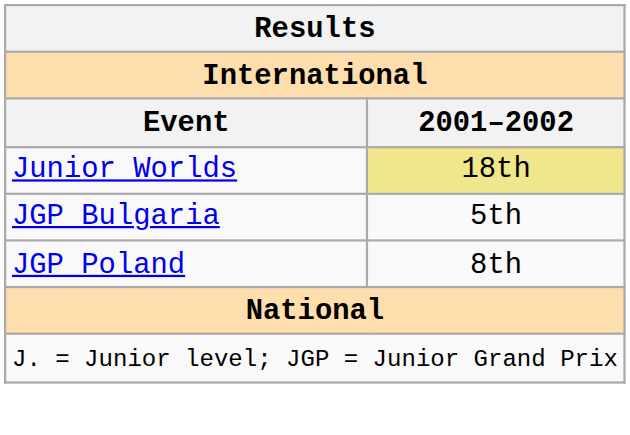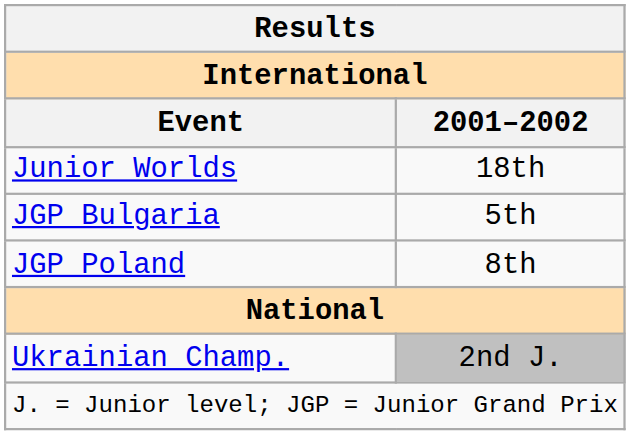 <table class="wikitable" style="text-align:center">
 <tr>
 <th colspan=2 align=center><strong>Results</strong></th>
 </tr>
 <tr>
 <th style="background-color: #ffdead; " colspan=2 align=center><strong>International</strong></th>
 </tr>
 <tr>
 <th>Event</th>
 <th>2001–2002</th>
 </tr>
 <tr>
 <td align=left><a href='#'>Junior Worlds</a></td>
-<td style="background: khaki;">18th</td>
+<td>18th</td>
 </tr>
 <tr>
 <td align=left><a href='#'>JGP Bulgaria</a></td>
 <td>5th</td>
 </tr>
 <tr>
 <td align=left><a href='#'>JGP Poland</a></td>
 <td>8th</td>
 </tr>
 <tr>
 <th style="background-color: #ffdead; " colspan=2 align=center><strong>National</strong></th>
 </tr>
 <tr>
+<td align=left><a href='#'>Ukrainian Champ.</a></td>
+<td bgcolor=silver>2nd J.</td>
+</tr>
+<tr>
 <td colspan=2 align=center><small> J. = Junior level; JGP = Junior Grand Prix </small></td>
 </tr>
 </table>
